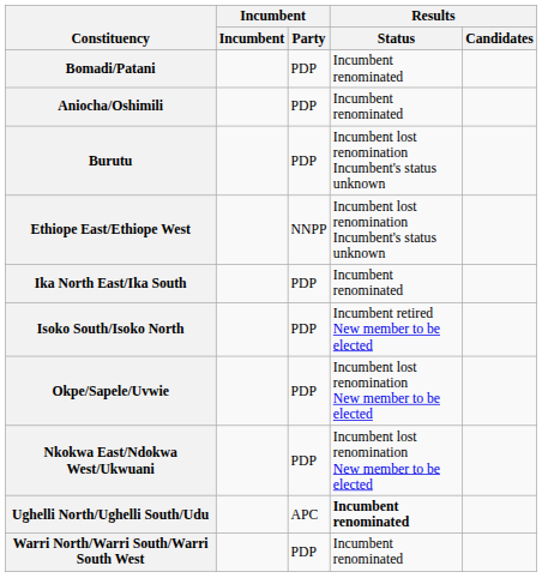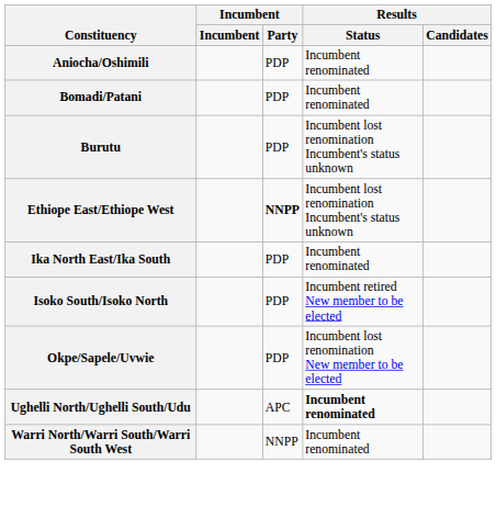 <table class="wikitable sortable">
 <tr valign=bottom>
 <th rowspan=2>Constituency</th>
 <th colspan=2>Incumbent</th>
 <th colspan=2>Results</th>
 </tr>
 <tr valign=bottom>
 <th>Incumbent</th>
 <th>Party</th>
 <th>Status</th>
 <th>Candidates</th>
 </tr>
 <tr>
-<th>Bomadi/Patani</th>
+<th>Aniocha/Oshimili</th>
 <td></td>
 <td>PDP</td>
 <td>Incumbent renominated</td>
 <td nowrap></td>
 </tr>
 <tr>
-<th>Aniocha/Oshimili</th>
+<th>Bomadi/Patani</th>
 <td></td>
 <td>PDP</td>
 <td>Incumbent renominated</td>
 <td nowrap></td>
 </tr>
 <tr>
 <th>Burutu</th>
 <td></td>
 <td>PDP</td>
 <td>Incumbent lost renomination<br>Incumbent's status unknown</td>
 <td nowrap></td>
 </tr>
 <tr>
 <th>Ethiope East/Ethiope West</th>
 <td></td>
-<td>NNPP</td>
+<td><strong>NNPP</strong></td>
 <td>Incumbent lost renomination<br>Incumbent's status unknown</td>
 <td nowrap></td>
 </tr>
 <tr>
 <th>Ika North East/Ika South</th>
 <td></td>
 <td>PDP</td>
 <td>Incumbent renominated</td>
 <td nowrap></td>
 </tr>
 <tr>
 <th>Isoko South/Isoko North</th>
 <td></td>
 <td>PDP</td>
 <td>Incumbent retired<br><a href='#'>New member to be elected</a></td>
 <td nowrap></td>
 </tr>
 <tr>
 <th>Okpe/Sapele/Uvwie</th>
 <td></td>
 <td>PDP</td>
 <td>Incumbent lost renomination<br><a href='#'>New member to be elected</a></td>
 <td nowrap></td>
 </tr>
 <tr>
-<th>Nkokwa East/Ndokwa West/Ukwuani</th>
-<td></td>
-<td>PDP</td>
-<td>Incumbent lost renomination<br><a href='#'>New member to be elected</a></td>
-<td nowrap></td>
-</tr>
-<tr>
 <th>Ughelli North/Ughelli South/Udu</th>
 <td></td>
 <td>APC</td>
 <td><strong>Incumbent renominated</strong></td>
 <td nowrap></td>
 </tr>
 <tr>
 <th>Warri North/Warri South/Warri South West</th>
 <td></td>
-<td>PDP</td>
+<td>NNPP</td>
 <td>Incumbent renominated</td>
 <td nowrap></td>
 </tr>
 </table>
